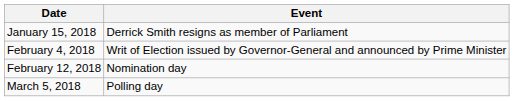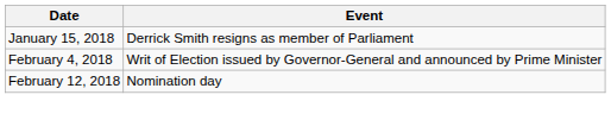 <table class="wikitable">
 <tr>
 <th>Date</th>
 <th>Event</th>
 </tr>
 <tr>
 <td>January 15, 2018</td>
 <td>Derrick Smith resigns as member of Parliament </td>
 </tr>
 <tr>
 <td>February 4, 2018</td>
 <td>Writ of Election issued by Governor-General and announced by Prime Minister</td>
 </tr>
 <tr>
 <td>February 12, 2018</td>
 <td>Nomination day</td>
 </tr>
-<tr>
-<td>March 5, 2018</td>
-<td>Polling day</td>
-</tr>
 </table>
